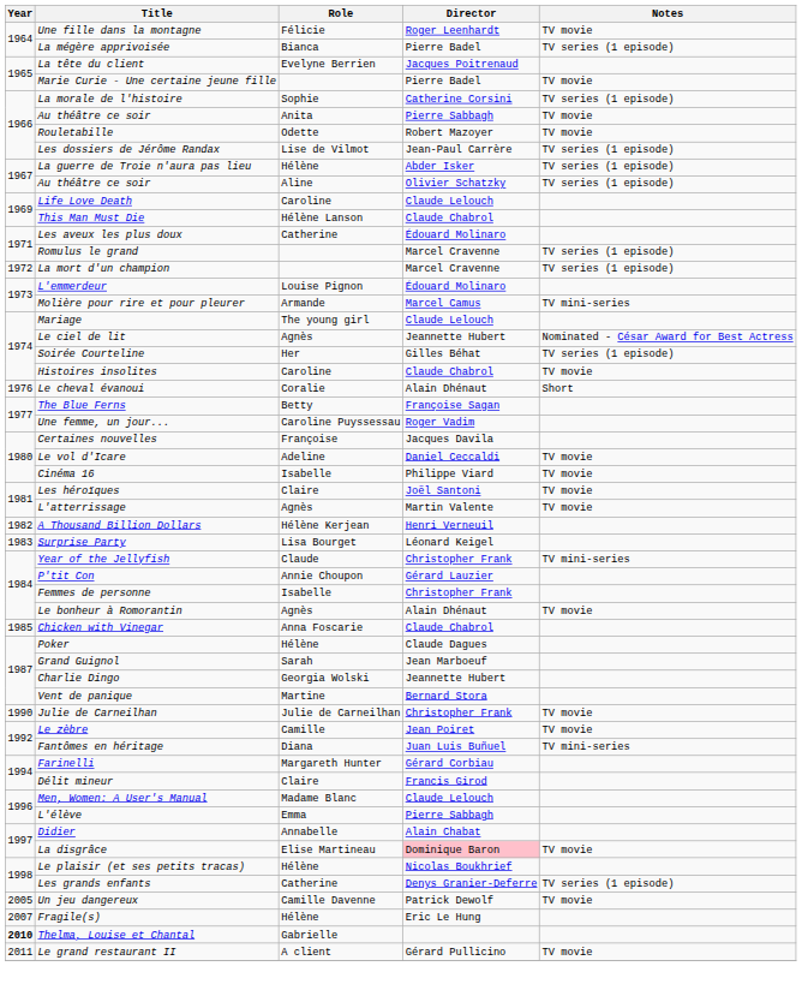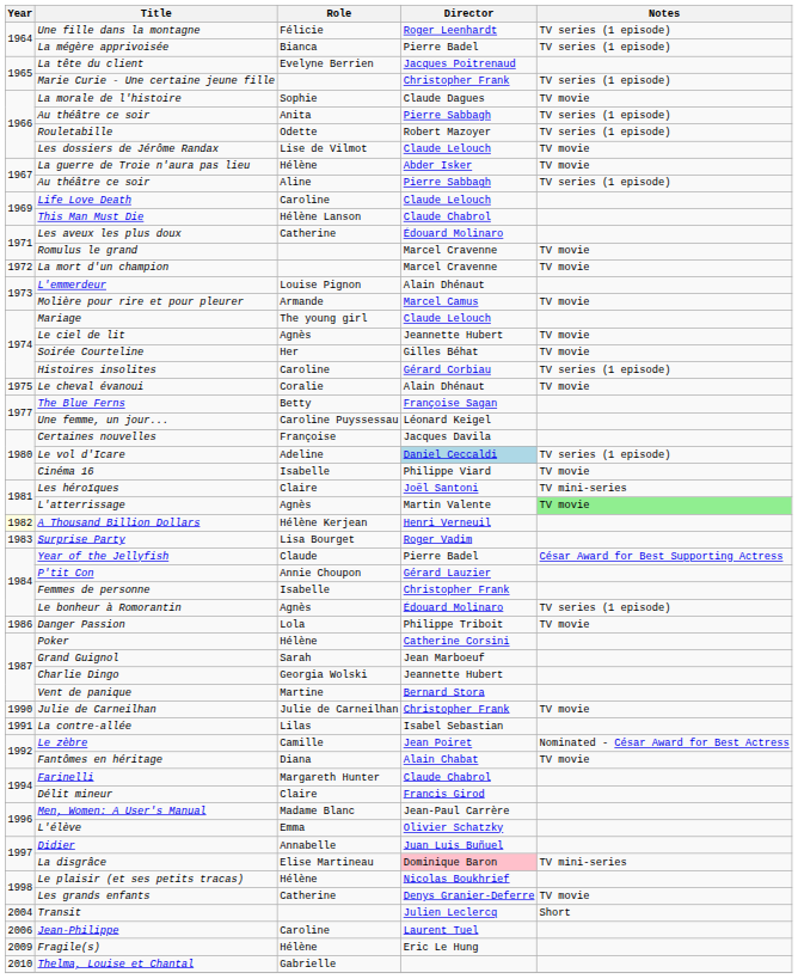 <table class="wikitable">
 <tr>
 <th>Year</th>
 <th>Title</th>
 <th>Role</th>
 <th>Director</th>
 <th>Notes</th>
 </tr>
 <tr>
 <td rowspan=2>1964</td>
 <td><em>Une fille dans la montagne</em></td>
 <td>Félicie</td>
 <td><a href='#'>Roger Leenhardt</a></td>
-<td>TV movie</td>
+<td>TV series (1 episode)</td>
 </tr>
 <tr>
 <td><em>La mégère apprivoisée</em></td>
 <td>Bianca</td>
 <td>Pierre Badel</td>
 <td>TV series (1 episode)</td>
 </tr>
 <tr>
 <td rowspan=2>1965</td>
 <td><em>La tête du client</em></td>
 <td>Evelyne Berrien</td>
 <td><a href='#'>Jacques Poitrenaud</a></td>
 <td></td>
 </tr>
 <tr>
 <td><em>Marie Curie - Une certaine jeune fille</em></td>
 <td></td>
-<td>Pierre Badel</td>
-<td>TV movie</td>
+<td><a href='#'>Christopher Frank</a></td>
+<td>TV series (1 episode)</td>
 </tr>
 <tr>
 <td rowspan=4>1966</td>
 <td><em>La morale de l'histoire</em></td>
 <td>Sophie</td>
-<td><a href='#'>Catherine Corsini</a></td>
-<td>TV series (1 episode)</td>
+<td>Claude Dagues</td>
+<td>TV movie</td>
 </tr>
 <tr>
 <td><em>Au théâtre ce soir</em></td>
 <td>Anita</td>
 <td><a href='#'>Pierre Sabbagh</a></td>
-<td>TV movie</td>
+<td>TV series (1 episode)</td>
 </tr>
 <tr>
 <td><em>Rouletabille</em></td>
 <td>Odette</td>
 <td>Robert Mazoyer</td>
-<td>TV movie</td>
+<td>TV series (1 episode)</td>
 </tr>
 <tr>
 <td><em>Les dossiers de Jérôme Randax</em></td>
 <td>Lise de Vilmot</td>
-<td>Jean-Paul Carrère</td>
-<td>TV series (1 episode)</td>
+<td><a href='#'>Claude Lelouch</a></td>
+<td>TV movie</td>
 </tr>
 <tr>
 <td rowspan=2>1967</td>
 <td><em>La guerre de Troie n'aura pas lieu</em></td>
 <td>Hélène</td>
 <td><a href='#'>Abder Isker</a></td>
-<td>TV series (1 episode)</td>
+<td>TV movie</td>
 </tr>
 <tr>
 <td><em>Au théâtre ce soir</em></td>
 <td>Aline</td>
-<td><a href='#'>Olivier Schatzky</a></td>
+<td><a href='#'>Pierre Sabbagh</a></td>
 <td>TV series (1 episode)</td>
 </tr>
 <tr>
 <td rowspan=2>1969</td>
 <td><em><a href='#'>Life Love Death</a></em></td>
 <td>Caroline</td>
 <td><a href='#'>Claude Lelouch</a></td>
 <td></td>
 </tr>
 <tr>
 <td><em><a href='#'>This Man Must Die</a></em></td>
 <td>Hélène Lanson</td>
 <td><a href='#'>Claude Chabrol</a></td>
 <td></td>
 </tr>
 <tr>
 <td rowspan=2>1971</td>
 <td><em>Les aveux les plus doux</em></td>
 <td>Catherine</td>
 <td><a href='#'>Édouard Molinaro</a></td>
 <td></td>
 </tr>
 <tr>
 <td><em>Romulus le grand</em></td>
 <td></td>
 <td>Marcel Cravenne</td>
-<td>TV series (1 episode)</td>
+<td>TV movie</td>
 </tr>
 <tr>
 <td rowspan=1>1972</td>
 <td><em>La mort d'un champion</em></td>
 <td></td>
 <td>Marcel Cravenne</td>
-<td>TV series (1 episode)</td>
+<td>TV movie</td>
 </tr>
 <tr>
 <td rowspan=2>1973</td>
 <td><em><a href='#'>L'emmerdeur</a></em></td>
 <td>Louise Pignon</td>
-<td><a href='#'>Édouard Molinaro</a></td>
+<td>Alain Dhénaut</td>
 <td></td>
 </tr>
 <tr>
 <td><em>Molière pour rire et pour pleurer</em></td>
 <td>Armande</td>
 <td><a href='#'>Marcel Camus</a></td>
-<td>TV mini-series</td>
+<td>TV movie</td>
 </tr>
 <tr>
 <td rowspan=4>1974</td>
 <td><em>Mariage</em></td>
 <td>The young girl</td>
 <td><a href='#'>Claude Lelouch</a></td>
 <td></td>
 </tr>
 <tr>
 <td><em>Le ciel de lit</em></td>
 <td>Agnès</td>
 <td>Jeannette Hubert</td>
-<td>Nominated - <a href='#'>César Award for Best Actress</a></td>
+<td>TV movie</td>
 </tr>
 <tr>
 <td><em>Soirée Courteline</em></td>
 <td>Her</td>
 <td>Gilles Béhat</td>
-<td>TV series (1 episode)</td>
+<td>TV movie</td>
 </tr>
 <tr>
 <td><em>Histoires insolites</em></td>
 <td>Caroline</td>
-<td><a href='#'>Claude Chabrol</a></td>
-<td>TV movie</td>
+<td><a href='#'>Gérard Corbiau</a></td>
+<td>TV series (1 episode)</td>
 </tr>
 <tr>
-<td rowspan=1>1976</td>
+<td rowspan=1>1975</td>
 <td><em>Le cheval évanoui</em></td>
 <td>Coralie</td>
 <td>Alain Dhénaut</td>
-<td>Short</td>
+<td>TV movie</td>
 </tr>
 <tr>
 <td rowspan=2>1977</td>
 <td><em><a href='#'>The Blue Ferns</a></em></td>
 <td>Betty</td>
 <td><a href='#'>Françoise Sagan</a></td>
 <td></td>
 </tr>
 <tr>
 <td><em>Une femme, un jour...</em></td>
 <td>Caroline Puyssessau</td>
-<td><a href='#'>Roger Vadim</a></td>
+<td>Léonard Keigel</td>
 <td></td>
 </tr>
 <tr>
 <td rowspan=3>1980</td>
 <td><em>Certaines nouvelles</em></td>
 <td>Françoise</td>
 <td>Jacques Davila</td>
 <td></td>
 </tr>
 <tr>
 <td><em>Le vol d'Icare</em></td>
 <td>Adeline</td>
-<td><a href='#'>Daniel Ceccaldi</a></td>
-<td>TV movie</td>
+<td style="background: lightblue;"><a href='#'>Daniel Ceccaldi</a></td>
+<td>TV series (1 episode)</td>
 </tr>
 <tr>
 <td><em>Cinéma 16</em></td>
 <td>Isabelle</td>
 <td>Philippe Viard</td>
 <td>TV movie</td>
 </tr>
 <tr>
 <td rowspan=2>1981</td>
 <td><em>Les héroïques</em></td>
 <td>Claire</td>
 <td><a href='#'>Joël Santoni</a></td>
-<td>TV movie</td>
+<td>TV mini-series</td>
 </tr>
 <tr>
 <td><em>L'atterrissage</em></td>
 <td>Agnès</td>
 <td>Martin Valente</td>
-<td>TV movie</td>
+<td style="background: lightgreen;">TV movie</td>
 </tr>
 <tr>
-<td rowspan=1>1982</td>
+<td rowspan=1 style="background: lightyellow;">1982</td>
 <td><em><a href='#'>A Thousand Billion Dollars</a></em></td>
 <td>Hélène Kerjean</td>
 <td><a href='#'>Henri Verneuil</a></td>
 <td></td>
 </tr>
 <tr>
 <td rowspan=1>1983</td>
 <td><em><a href='#'>Surprise Party</a></em></td>
 <td>Lisa Bourget</td>
-<td>Léonard Keigel</td>
+<td><a href='#'>Roger Vadim</a></td>
 <td></td>
 </tr>
 <tr>
 <td rowspan=4>1984</td>
 <td><em><a href='#'>Year of the Jellyfish</a></em></td>
 <td>Claude</td>
-<td><a href='#'>Christopher Frank</a></td>
-<td>TV mini-series</td>
+<td>Pierre Badel</td>
+<td><a href='#'>César Award for Best Supporting Actress</a></td>
 </tr>
 <tr>
 <td><em><a href='#'>P'tit Con</a></em></td>
 <td>Annie Choupon</td>
 <td><a href='#'>Gérard Lauzier</a></td>
 <td></td>
 </tr>
 <tr>
 <td><em>Femmes de personne</em></td>
 <td>Isabelle</td>
 <td><a href='#'>Christopher Frank</a></td>
 <td></td>
 </tr>
 <tr>
 <td><em>Le bonheur à Romorantin</em></td>
 <td>Agnès</td>
-<td>Alain Dhénaut</td>
-<td>TV movie</td>
+<td><a href='#'>Édouard Molinaro</a></td>
+<td>TV series (1 episode)</td>
 </tr>
 <tr>
-<td rowspan=1>1985</td>
-<td><em><a href='#'>Chicken with Vinegar</a></em></td>
-<td>Anna Foscarie</td>
-<td><a href='#'>Claude Chabrol</a></td>
-<td></td>
+<td rowspan=1>1986</td>
+<td><em>Danger Passion</em></td>
+<td>Lola</td>
+<td>Philippe Triboit</td>
+<td>TV movie</td>
 </tr>
 <tr>
 <td rowspan=4>1987</td>
 <td><em>Poker</em></td>
 <td>Hélène</td>
-<td>Claude Dagues</td>
+<td><a href='#'>Catherine Corsini</a></td>
 <td></td>
 </tr>
 <tr>
 <td><em>Grand Guignol</em></td>
 <td>Sarah</td>
 <td>Jean Marboeuf</td>
 <td></td>
 </tr>
 <tr>
 <td><em>Charlie Dingo</em></td>
 <td>Georgia Wolski</td>
 <td>Jeannette Hubert</td>
 <td></td>
 </tr>
 <tr>
 <td><em>Vent de panique</em></td>
 <td>Martine</td>
 <td><a href='#'>Bernard Stora</a></td>
 <td></td>
 </tr>
 <tr>
 <td rowspan=1>1990</td>
 <td><em>Julie de Carneilhan</em></td>
 <td>Julie de Carneilhan</td>
 <td><a href='#'>Christopher Frank</a></td>
 <td>TV movie</td>
 </tr>
 <tr>
+<td rowspan=1>1991</td>
+<td><em>La contre-allée</em></td>
+<td>Lilas</td>
+<td>Isabel Sebastian</td>
+<td></td>
+</tr>
+<tr>
 <td rowspan=2>1992</td>
 <td><em><a href='#'>Le zèbre</a></em></td>
 <td>Camille</td>
 <td><a href='#'>Jean Poiret</a></td>
-<td>TV movie</td>
+<td>Nominated - <a href='#'>César Award for Best Actress</a></td>
 </tr>
 <tr>
 <td><em>Fantômes en héritage</em></td>
 <td>Diana</td>
-<td><a href='#'>Juan Luis Buñuel</a></td>
-<td>TV mini-series</td>
+<td><a href='#'>Alain Chabat</a></td>
+<td>TV movie</td>
 </tr>
 <tr>
 <td rowspan=2>1994</td>
 <td><em><a href='#'>Farinelli</a></em></td>
 <td>Margareth Hunter</td>
-<td><a href='#'>Gérard Corbiau</a></td>
+<td><a href='#'>Claude Chabrol</a></td>
 <td></td>
 </tr>
 <tr>
 <td><em>Délit mineur</em></td>
 <td>Claire</td>
 <td><a href='#'>Francis Girod</a></td>
 <td></td>
 </tr>
 <tr>
 <td rowspan=2>1996</td>
 <td><em><a href='#'>Men, Women: A User's Manual</a></em></td>
 <td>Madame Blanc</td>
-<td><a href='#'>Claude Lelouch</a></td>
+<td>Jean-Paul Carrère</td>
 <td></td>
 </tr>
 <tr>
 <td><em>L'élève</em></td>
 <td>Emma</td>
-<td><a href='#'>Pierre Sabbagh</a></td>
+<td><a href='#'>Olivier Schatzky</a></td>
 <td></td>
 </tr>
 <tr>
 <td rowspan=2>1997</td>
 <td><em><a href='#'>Didier</a></em></td>
 <td>Annabelle</td>
-<td><a href='#'>Alain Chabat</a></td>
+<td><a href='#'>Juan Luis Buñuel</a></td>
 <td></td>
 </tr>
 <tr>
 <td><em>La disgrâce</em></td>
 <td>Elise Martineau</td>
 <td style="background: pink;">Dominique Baron</td>
-<td>TV movie</td>
+<td>TV mini-series</td>
 </tr>
 <tr>
 <td rowspan=2>1998</td>
 <td><em>Le plaisir (et ses petits tracas)</em></td>
 <td>Hélène</td>
 <td><a href='#'>Nicolas Boukhrief</a></td>
 <td></td>
 </tr>
 <tr>
 <td><em>Les grands enfants</em></td>
 <td>Catherine</td>
 <td><a href='#'>Denys Granier-Deferre</a></td>
-<td>TV series (1 episode)</td>
-</tr>
-<tr>
-<td rowspan=1>2005</td>
-<td><em>Un jeu dangereux</em></td>
-<td>Camille Davenne</td>
-<td>Patrick Dewolf</td>
 <td>TV movie</td>
 </tr>
 <tr>
-<td rowspan=1>2007</td>
+<td rowspan=1>2004</td>
+<td><em>Transit</em></td>
+<td></td>
+<td><a href='#'>Julien Leclercq</a></td>
+<td>Short</td>
+</tr>
+<tr>
+<td rowspan=1>2006</td>
+<td><em><a href='#'>Jean-Philippe</a></em></td>
+<td>Caroline</td>
+<td><a href='#'>Laurent Tuel</a></td>
+<td></td>
+</tr>
+<tr>
+<td rowspan=1>2009</td>
 <td><em>Fragile(s)</em></td>
 <td>Hélène</td>
 <td>Eric Le Hung</td>
 <td></td>
 </tr>
 <tr>
-<td rowspan=1><strong>2010</strong></td>
+<td rowspan=1>2010</td>
 <td><em><a href='#'>Thelma, Louise et Chantal</a></em></td>
 <td>Gabrielle</td>
 <td></td>
 <td></td>
 </tr>
 <tr>
-<td rowspan=1>2011</td>
-<td><em>Le grand restaurant II</em></td>
-<td>A client</td>
-<td>Gérard Pullicino</td>
-<td>TV movie</td>
-</tr>
-<tr>
 </tr>
 </table>
